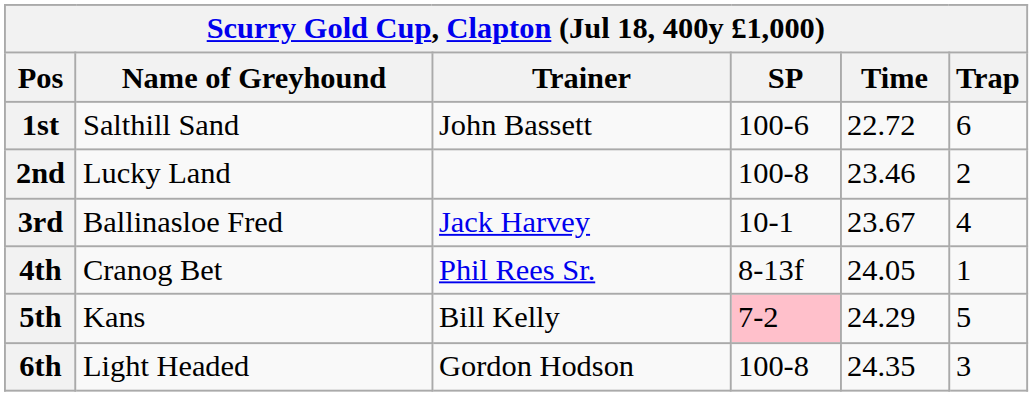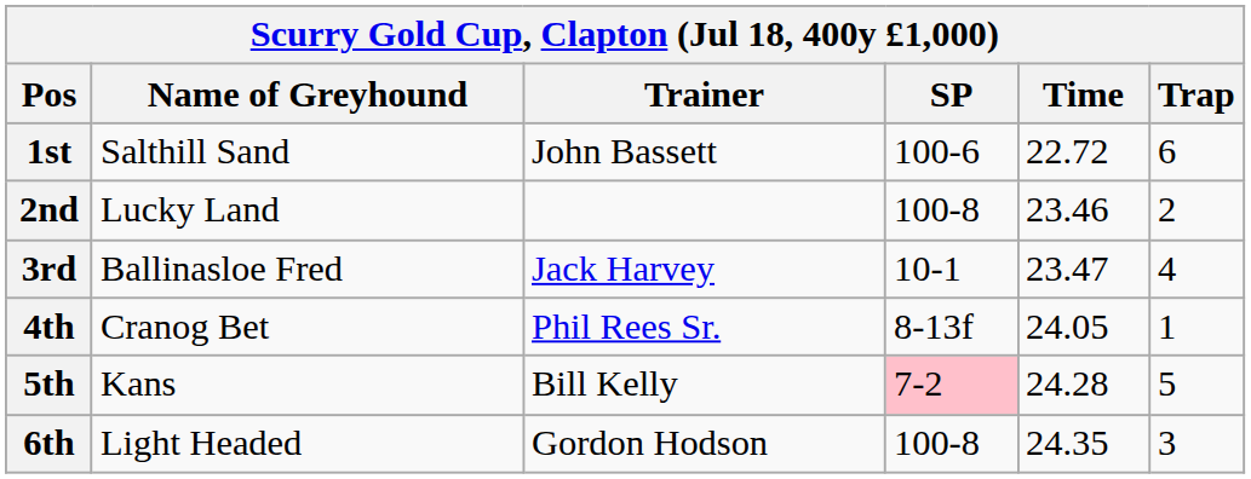 <table class="wikitable">
 <tr>
 <th colspan="6"><a href='#'>Scurry Gold Cup</a>, <a href='#'>Clapton</a> (Jul 18, 400y £1,000)</th>
 </tr>
 <tr>
 <th width=30>Pos</th>
 <th width=180>Name of Greyhound</th>
 <th width=150>Trainer</th>
 <th width=50>SP</th>
 <th width=50>Time</th>
 <th width=30>Trap</th>
 </tr>
 <tr>
 <th>1st</th>
 <td>Salthill Sand</td>
 <td>John Bassett</td>
 <td>100-6</td>
 <td>22.72</td>
 <td>6</td>
 </tr>
 <tr>
 <th>2nd</th>
 <td>Lucky Land</td>
 <td></td>
 <td>100-8</td>
 <td>23.46</td>
 <td>2</td>
 </tr>
 <tr>
 <th>3rd</th>
 <td>Ballinasloe Fred</td>
 <td><a href='#'>Jack Harvey</a></td>
 <td>10-1</td>
-<td>23.67</td>
+<td>23.47</td>
 <td>4</td>
 </tr>
 <tr>
 <th>4th</th>
 <td>Cranog Bet</td>
 <td><a href='#'>Phil Rees Sr.</a></td>
 <td>8-13f</td>
 <td>24.05</td>
 <td>1</td>
 </tr>
 <tr>
 <th>5th</th>
 <td>Kans</td>
 <td>Bill Kelly</td>
 <td style="background: pink;">7-2</td>
-<td>24.29</td>
+<td>24.28</td>
 <td>5</td>
 </tr>
 <tr>
 <th>6th</th>
 <td>Light Headed</td>
 <td>Gordon Hodson</td>
 <td>100-8</td>
 <td>24.35</td>
 <td>3</td>
 </tr>
 </table>
